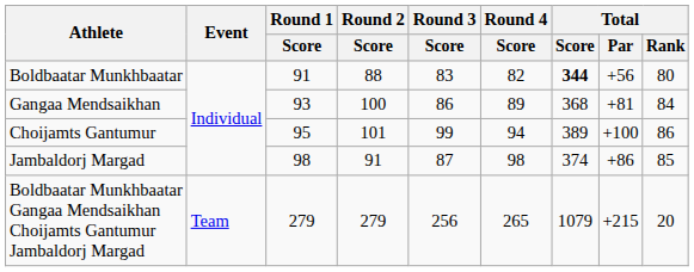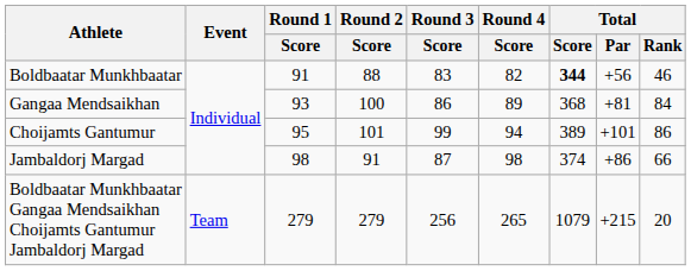 <table class=wikitable style=font-size:90%;text-align:center>
 <tr>
 <th rowspan=2>Athlete</th>
 <th rowspan=2>Event</th>
 <th>Round 1</th>
 <th>Round 2</th>
 <th>Round 3</th>
 <th>Round 4</th>
 <th colspan=3>Total</th>
 </tr>
 <tr style="font-size:95%">
 <th>Score</th>
 <th>Score</th>
 <th>Score</th>
 <th>Score</th>
 <th>Score</th>
 <th>Par</th>
 <th>Rank</th>
 </tr>
 <tr>
 <td align=left>Boldbaatar Munkhbaatar</td>
 <td align=left rowspan=4><a href='#'>Individual</a></td>
 <td>91</td>
 <td>88</td>
 <td>83</td>
 <td>82</td>
 <td><strong>344</strong></td>
 <td>+56</td>
-<td>80</td>
+<td>46</td>
 </tr>
 <tr>
 <td align=left>Gangaa Mendsaikhan</td>
 <td>93</td>
 <td>100</td>
 <td>86</td>
 <td>89</td>
 <td>368</td>
 <td>+81</td>
 <td>84</td>
 </tr>
 <tr>
 <td align=left>Choijamts Gantumur</td>
 <td>95</td>
 <td>101</td>
 <td>99</td>
 <td>94</td>
 <td>389</td>
-<td>+100</td>
+<td>+101</td>
 <td>86</td>
 </tr>
 <tr>
 <td align=left>Jambaldorj Margad</td>
 <td>98</td>
 <td>91</td>
 <td>87</td>
 <td>98</td>
 <td>374</td>
 <td>+86</td>
-<td>85</td>
+<td>66</td>
 </tr>
 <tr>
 <td align=left>Boldbaatar Munkhbaatar<br>Gangaa Mendsaikhan<br>Choijamts Gantumur<br>Jambaldorj Margad</td>
 <td align=left><a href='#'>Team</a></td>
 <td>279</td>
 <td>279</td>
 <td>256</td>
 <td>265</td>
 <td>1079</td>
 <td>+215</td>
 <td>20</td>
 </tr>
 </table>
